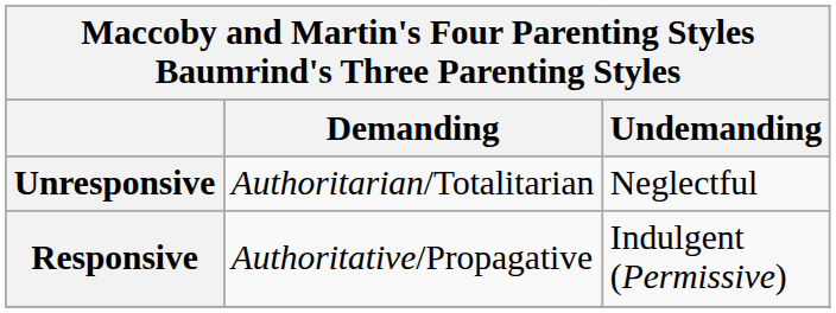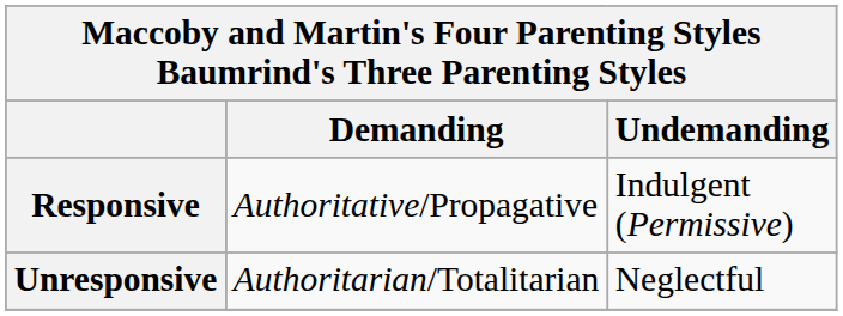 <table class="wikitable">
 <tr>
 <th colspan=3>Maccoby and Martin's Four Parenting Styles <br>Baumrind's Three Parenting Styles</th>
 </tr>
 <tr>
 <th></th>
 <th>Demanding</th>
 <th>Undemanding</th>
 </tr>
 <tr>
+<th>Responsive</th>
+<td><em>Authoritative</em>/Propagative</td>
+<td>Indulgent <br>(<em>Permissive</em>)</td>
+</tr>
+<tr>
 <th>Unresponsive</th>
 <td><em>Authoritarian</em>/Totalitarian</td>
 <td>Neglectful</td>
 </tr>
 <tr>
-<th>Responsive</th>
-<td><em>Authoritative</em>/Propagative</td>
-<td>Indulgent <br>(<em>Permissive</em>)</td>
-</tr>
-<tr>
 </tr>
 </table>
